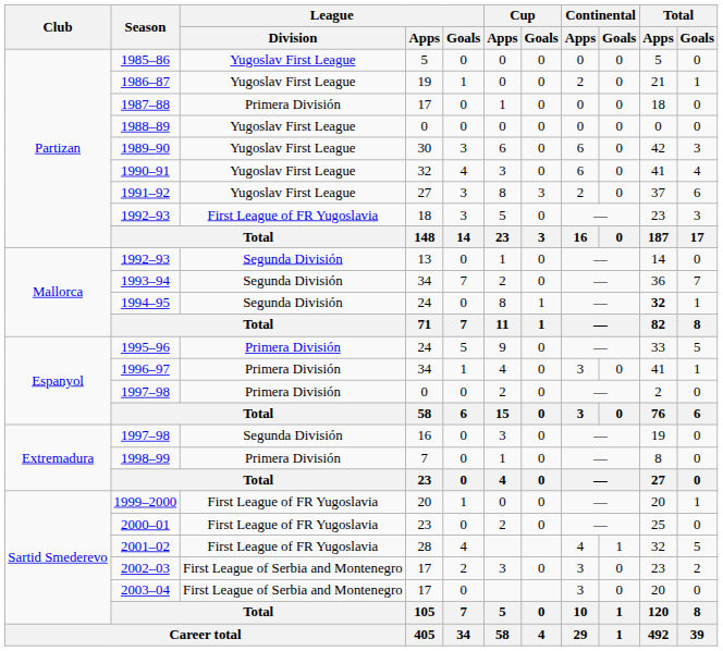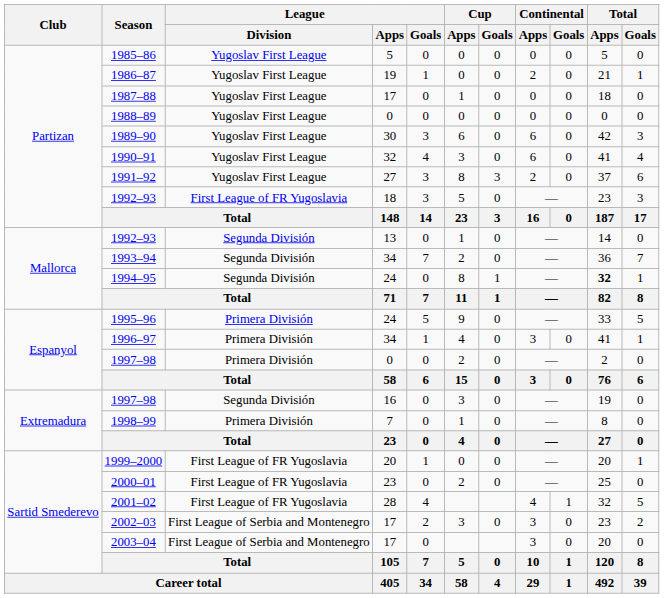 <table class="wikitable" style="text-align:center">
 <tr>
 <th rowspan="2">Club</th>
 <th rowspan="2">Season</th>
 <th colspan="3">League</th>
 <th colspan="2">Cup</th>
 <th colspan="2">Continental</th>
 <th colspan="2">Total</th>
 </tr>
 <tr>
 <th>Division</th>
 <th>Apps</th>
 <th>Goals</th>
 <th>Apps</th>
 <th>Goals</th>
 <th>Apps</th>
 <th>Goals</th>
 <th>Apps</th>
 <th>Goals</th>
 </tr>
 <tr>
 <td rowspan="9"><a href='#'>Partizan</a></td>
 <td><a href='#'>1985–86</a></td>
 <td><a href='#'>Yugoslav First League</a></td>
 <td>5</td>
 <td>0</td>
 <td>0</td>
 <td>0</td>
 <td>0</td>
 <td>0</td>
 <td>5</td>
 <td>0</td>
 </tr>
 <tr>
 <td><a href='#'>1986–87</a></td>
 <td>Yugoslav First League</td>
 <td>19</td>
 <td>1</td>
 <td>0</td>
 <td>0</td>
 <td>2</td>
 <td>0</td>
 <td>21</td>
 <td>1</td>
 </tr>
 <tr>
 <td><a href='#'>1987–88</a></td>
-<td>Primera División</td>
+<td>Yugoslav First League</td>
 <td>17</td>
 <td>0</td>
 <td>1</td>
 <td>0</td>
 <td>0</td>
 <td>0</td>
 <td>18</td>
 <td>0</td>
 </tr>
 <tr>
 <td><a href='#'>1988–89</a></td>
 <td>Yugoslav First League</td>
 <td>0</td>
 <td>0</td>
 <td>0</td>
 <td>0</td>
 <td>0</td>
 <td>0</td>
 <td>0</td>
 <td>0</td>
 </tr>
 <tr>
 <td><a href='#'>1989–90</a></td>
 <td>Yugoslav First League</td>
 <td>30</td>
 <td>3</td>
 <td>6</td>
 <td>0</td>
 <td>6</td>
 <td>0</td>
 <td>42</td>
 <td>3</td>
 </tr>
 <tr>
 <td><a href='#'>1990–91</a></td>
 <td>Yugoslav First League</td>
 <td>32</td>
 <td>4</td>
 <td>3</td>
 <td>0</td>
 <td>6</td>
 <td>0</td>
 <td>41</td>
 <td>4</td>
 </tr>
 <tr>
 <td><a href='#'>1991–92</a></td>
 <td>Yugoslav First League</td>
 <td>27</td>
 <td>3</td>
 <td>8</td>
 <td>3</td>
 <td>2</td>
 <td>0</td>
 <td>37</td>
 <td>6</td>
 </tr>
 <tr>
 <td><a href='#'>1992–93</a></td>
 <td><a href='#'>First League of FR Yugoslavia</a></td>
 <td>18</td>
 <td>3</td>
 <td>5</td>
 <td>0</td>
 <td colspan="2">—</td>
 <td>23</td>
 <td>3</td>
 </tr>
 <tr>
 <th colspan="2">Total</th>
 <th>148</th>
 <th>14</th>
 <th>23</th>
 <th>3</th>
 <th>16</th>
 <th>0</th>
 <th>187</th>
 <th>17</th>
 </tr>
 <tr>
 <td rowspan="4"><a href='#'>Mallorca</a></td>
 <td><a href='#'>1992–93</a></td>
 <td><a href='#'>Segunda División</a></td>
 <td>13</td>
 <td>0</td>
 <td>1</td>
 <td>0</td>
 <td colspan="2">—</td>
 <td>14</td>
 <td>0</td>
 </tr>
 <tr>
 <td><a href='#'>1993–94</a></td>
 <td>Segunda División</td>
 <td>34</td>
 <td>7</td>
 <td>2</td>
 <td>0</td>
 <td colspan="2">—</td>
 <td>36</td>
 <td>7</td>
 </tr>
 <tr>
 <td><a href='#'>1994–95</a></td>
 <td>Segunda División</td>
 <td>24</td>
 <td>0</td>
 <td>8</td>
 <td>1</td>
 <td colspan="2">—</td>
 <td><strong>32</strong></td>
 <td>1</td>
 </tr>
 <tr>
 <th colspan="2">Total</th>
 <th>71</th>
 <th>7</th>
 <th>11</th>
 <th>1</th>
 <th colspan="2">—</th>
 <th>82</th>
 <th>8</th>
 </tr>
 <tr>
 <td rowspan="4"><a href='#'>Espanyol</a></td>
 <td><a href='#'>1995–96</a></td>
 <td><a href='#'>Primera División</a></td>
 <td>24</td>
 <td>5</td>
 <td>9</td>
 <td>0</td>
 <td colspan="2">—</td>
 <td>33</td>
 <td>5</td>
 </tr>
 <tr>
 <td><a href='#'>1996–97</a></td>
 <td>Primera División</td>
 <td>34</td>
 <td>1</td>
 <td>4</td>
 <td>0</td>
 <td>3</td>
 <td>0</td>
 <td>41</td>
 <td>1</td>
 </tr>
 <tr>
 <td><a href='#'>1997–98</a></td>
 <td>Primera División</td>
 <td>0</td>
 <td>0</td>
 <td>2</td>
 <td>0</td>
 <td colspan="2">—</td>
 <td>2</td>
 <td>0</td>
 </tr>
 <tr>
 <th colspan="2">Total</th>
 <th>58</th>
 <th>6</th>
 <th>15</th>
 <th>0</th>
 <th>3</th>
 <th>0</th>
 <th>76</th>
 <th>6</th>
 </tr>
 <tr>
 <td rowspan="3"><a href='#'>Extremadura</a></td>
 <td><a href='#'>1997–98</a></td>
 <td>Segunda División</td>
 <td>16</td>
 <td>0</td>
 <td>3</td>
 <td>0</td>
 <td colspan="2">—</td>
 <td>19</td>
 <td>0</td>
 </tr>
 <tr>
 <td><a href='#'>1998–99</a></td>
 <td>Primera División</td>
 <td>7</td>
 <td>0</td>
 <td>1</td>
 <td>0</td>
 <td colspan="2">—</td>
 <td>8</td>
 <td>0</td>
 </tr>
 <tr>
 <th colspan="2">Total</th>
 <th>23</th>
 <th>0</th>
 <th>4</th>
 <th>0</th>
 <th colspan="2">—</th>
 <th>27</th>
 <th>0</th>
 </tr>
 <tr>
 <td rowspan="6"><a href='#'>Sartid Smederevo</a></td>
 <td><a href='#'>1999–2000</a></td>
 <td>First League of FR Yugoslavia</td>
 <td>20</td>
 <td>1</td>
 <td>0</td>
 <td>0</td>
 <td colspan="2">—</td>
 <td>20</td>
 <td>1</td>
 </tr>
 <tr>
 <td><a href='#'>2000–01</a></td>
 <td>First League of FR Yugoslavia</td>
 <td>23</td>
 <td>0</td>
 <td>2</td>
 <td>0</td>
 <td colspan="2">—</td>
 <td>25</td>
 <td>0</td>
 </tr>
 <tr>
 <td><a href='#'>2001–02</a></td>
 <td>First League of FR Yugoslavia</td>
 <td>28</td>
 <td>4</td>
 <td></td>
 <td></td>
 <td>4</td>
 <td>1</td>
 <td>32</td>
 <td>5</td>
 </tr>
 <tr>
 <td><a href='#'>2002–03</a></td>
 <td>First League of Serbia and Montenegro</td>
 <td>17</td>
 <td>2</td>
 <td>3</td>
 <td>0</td>
 <td>3</td>
 <td>0</td>
 <td>23</td>
 <td>2</td>
 </tr>
 <tr>
 <td><a href='#'>2003–04</a></td>
 <td>First League of Serbia and Montenegro</td>
 <td>17</td>
 <td>0</td>
 <td></td>
 <td></td>
 <td>3</td>
 <td>0</td>
 <td>20</td>
 <td>0</td>
 </tr>
 <tr>
 <th colspan="2">Total</th>
 <th>105</th>
 <th>7</th>
 <th>5</th>
 <th>0</th>
 <th>10</th>
 <th>1</th>
 <th>120</th>
 <th>8</th>
 </tr>
 <tr>
 <th colspan="3">Career total</th>
 <th>405</th>
 <th>34</th>
 <th>58</th>
 <th>4</th>
 <th>29</th>
 <th>1</th>
 <th>492</th>
 <th>39</th>
 </tr>
 </table>
